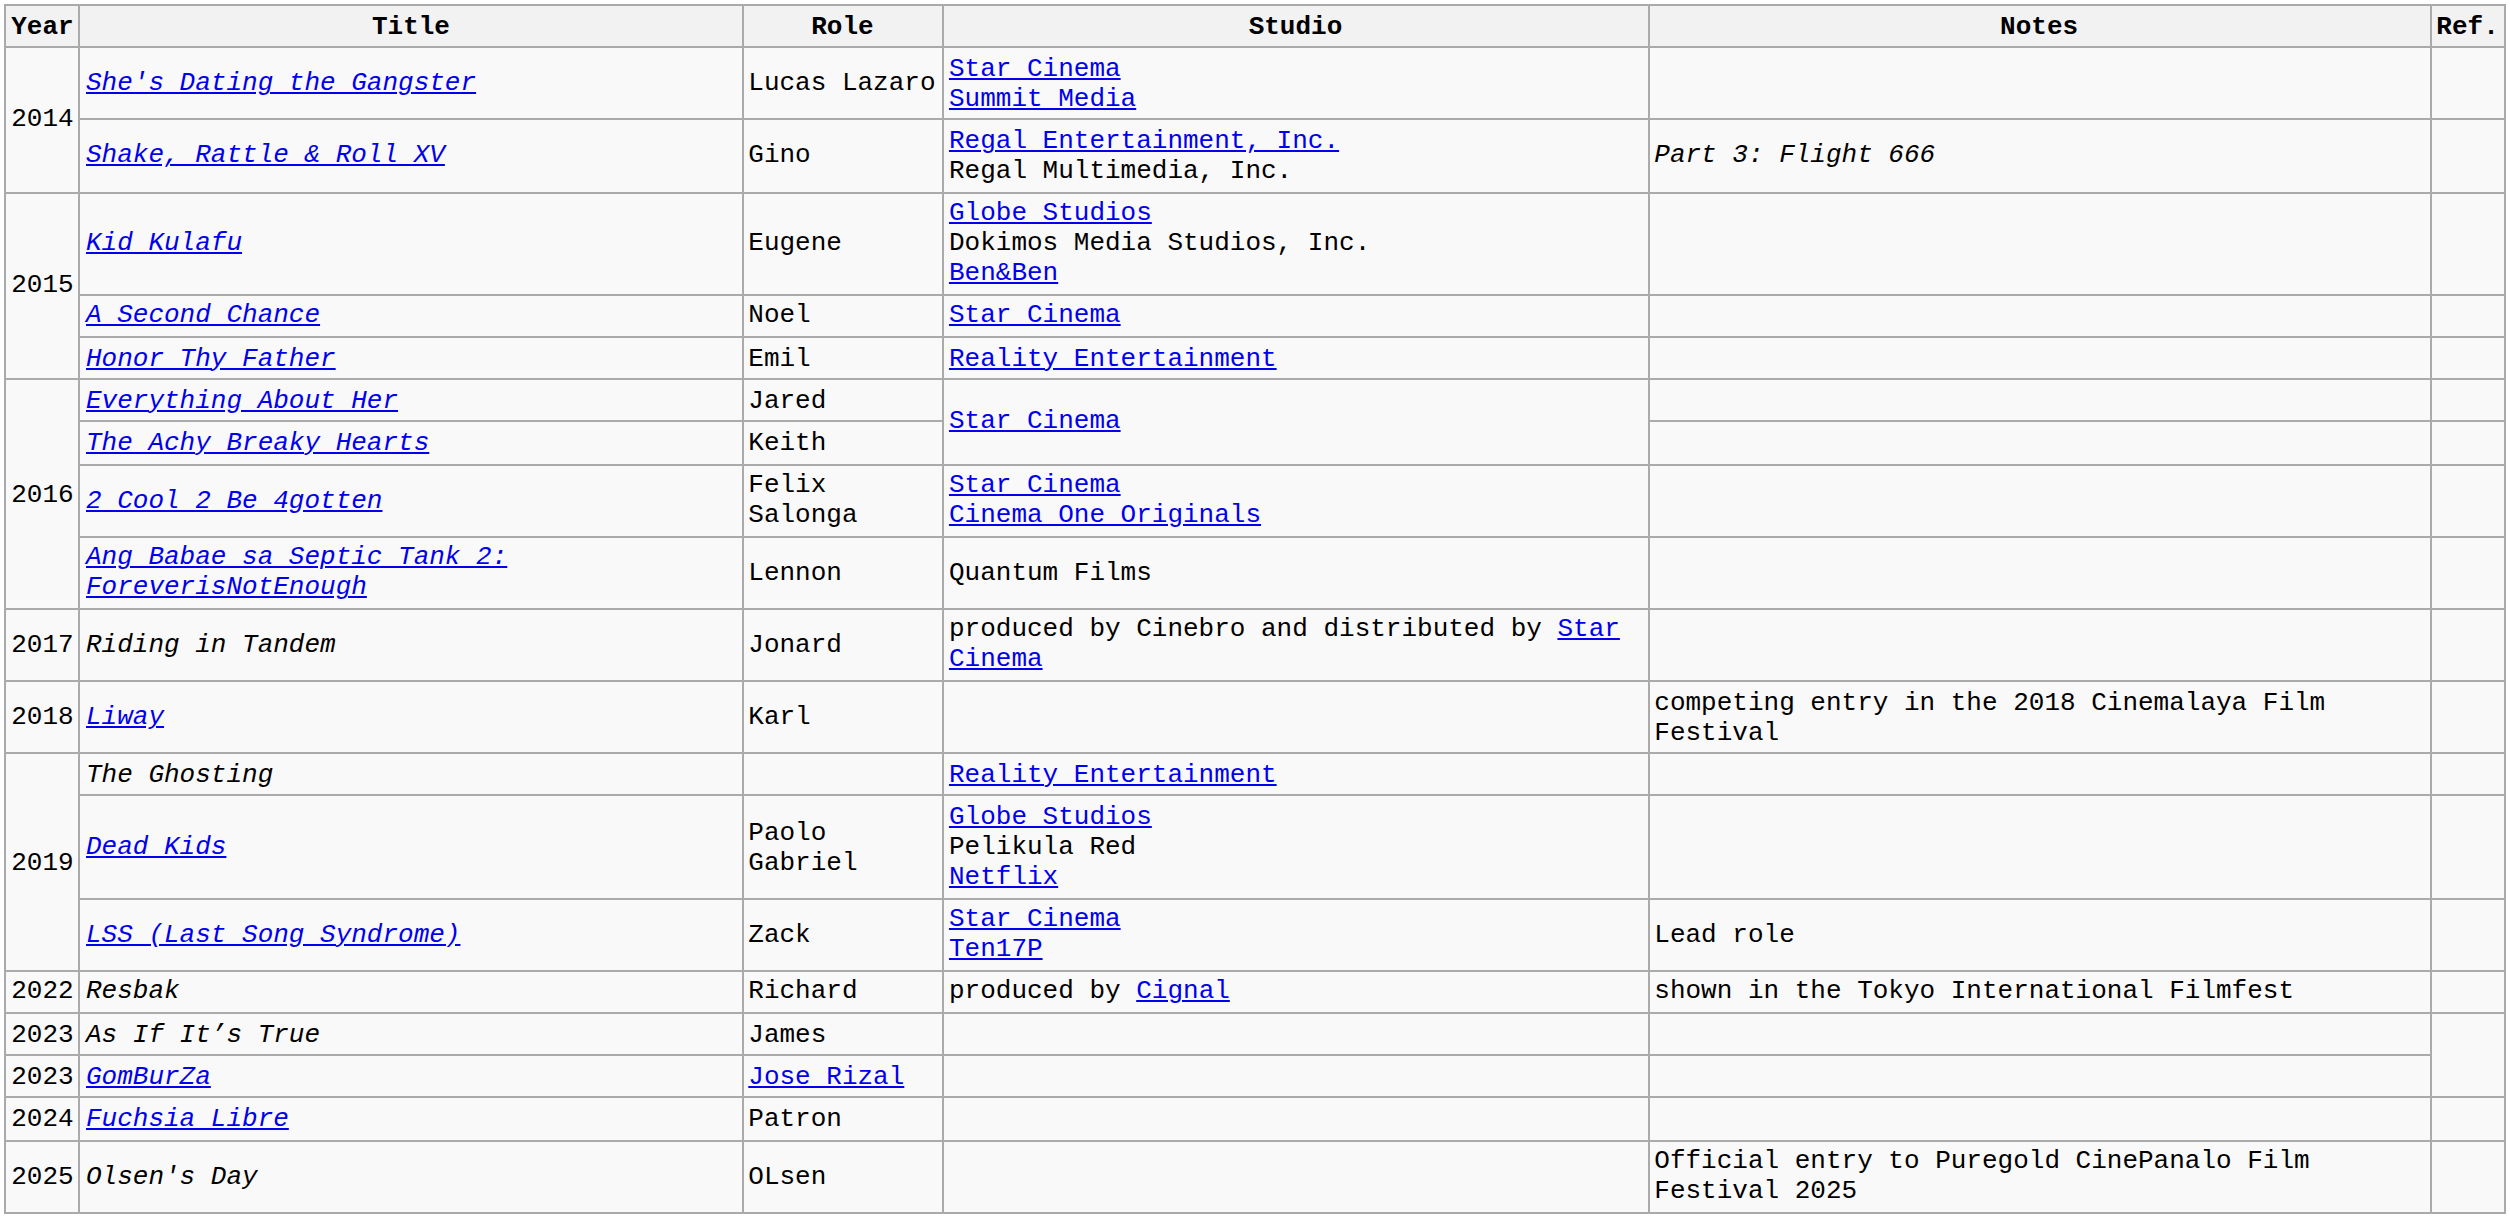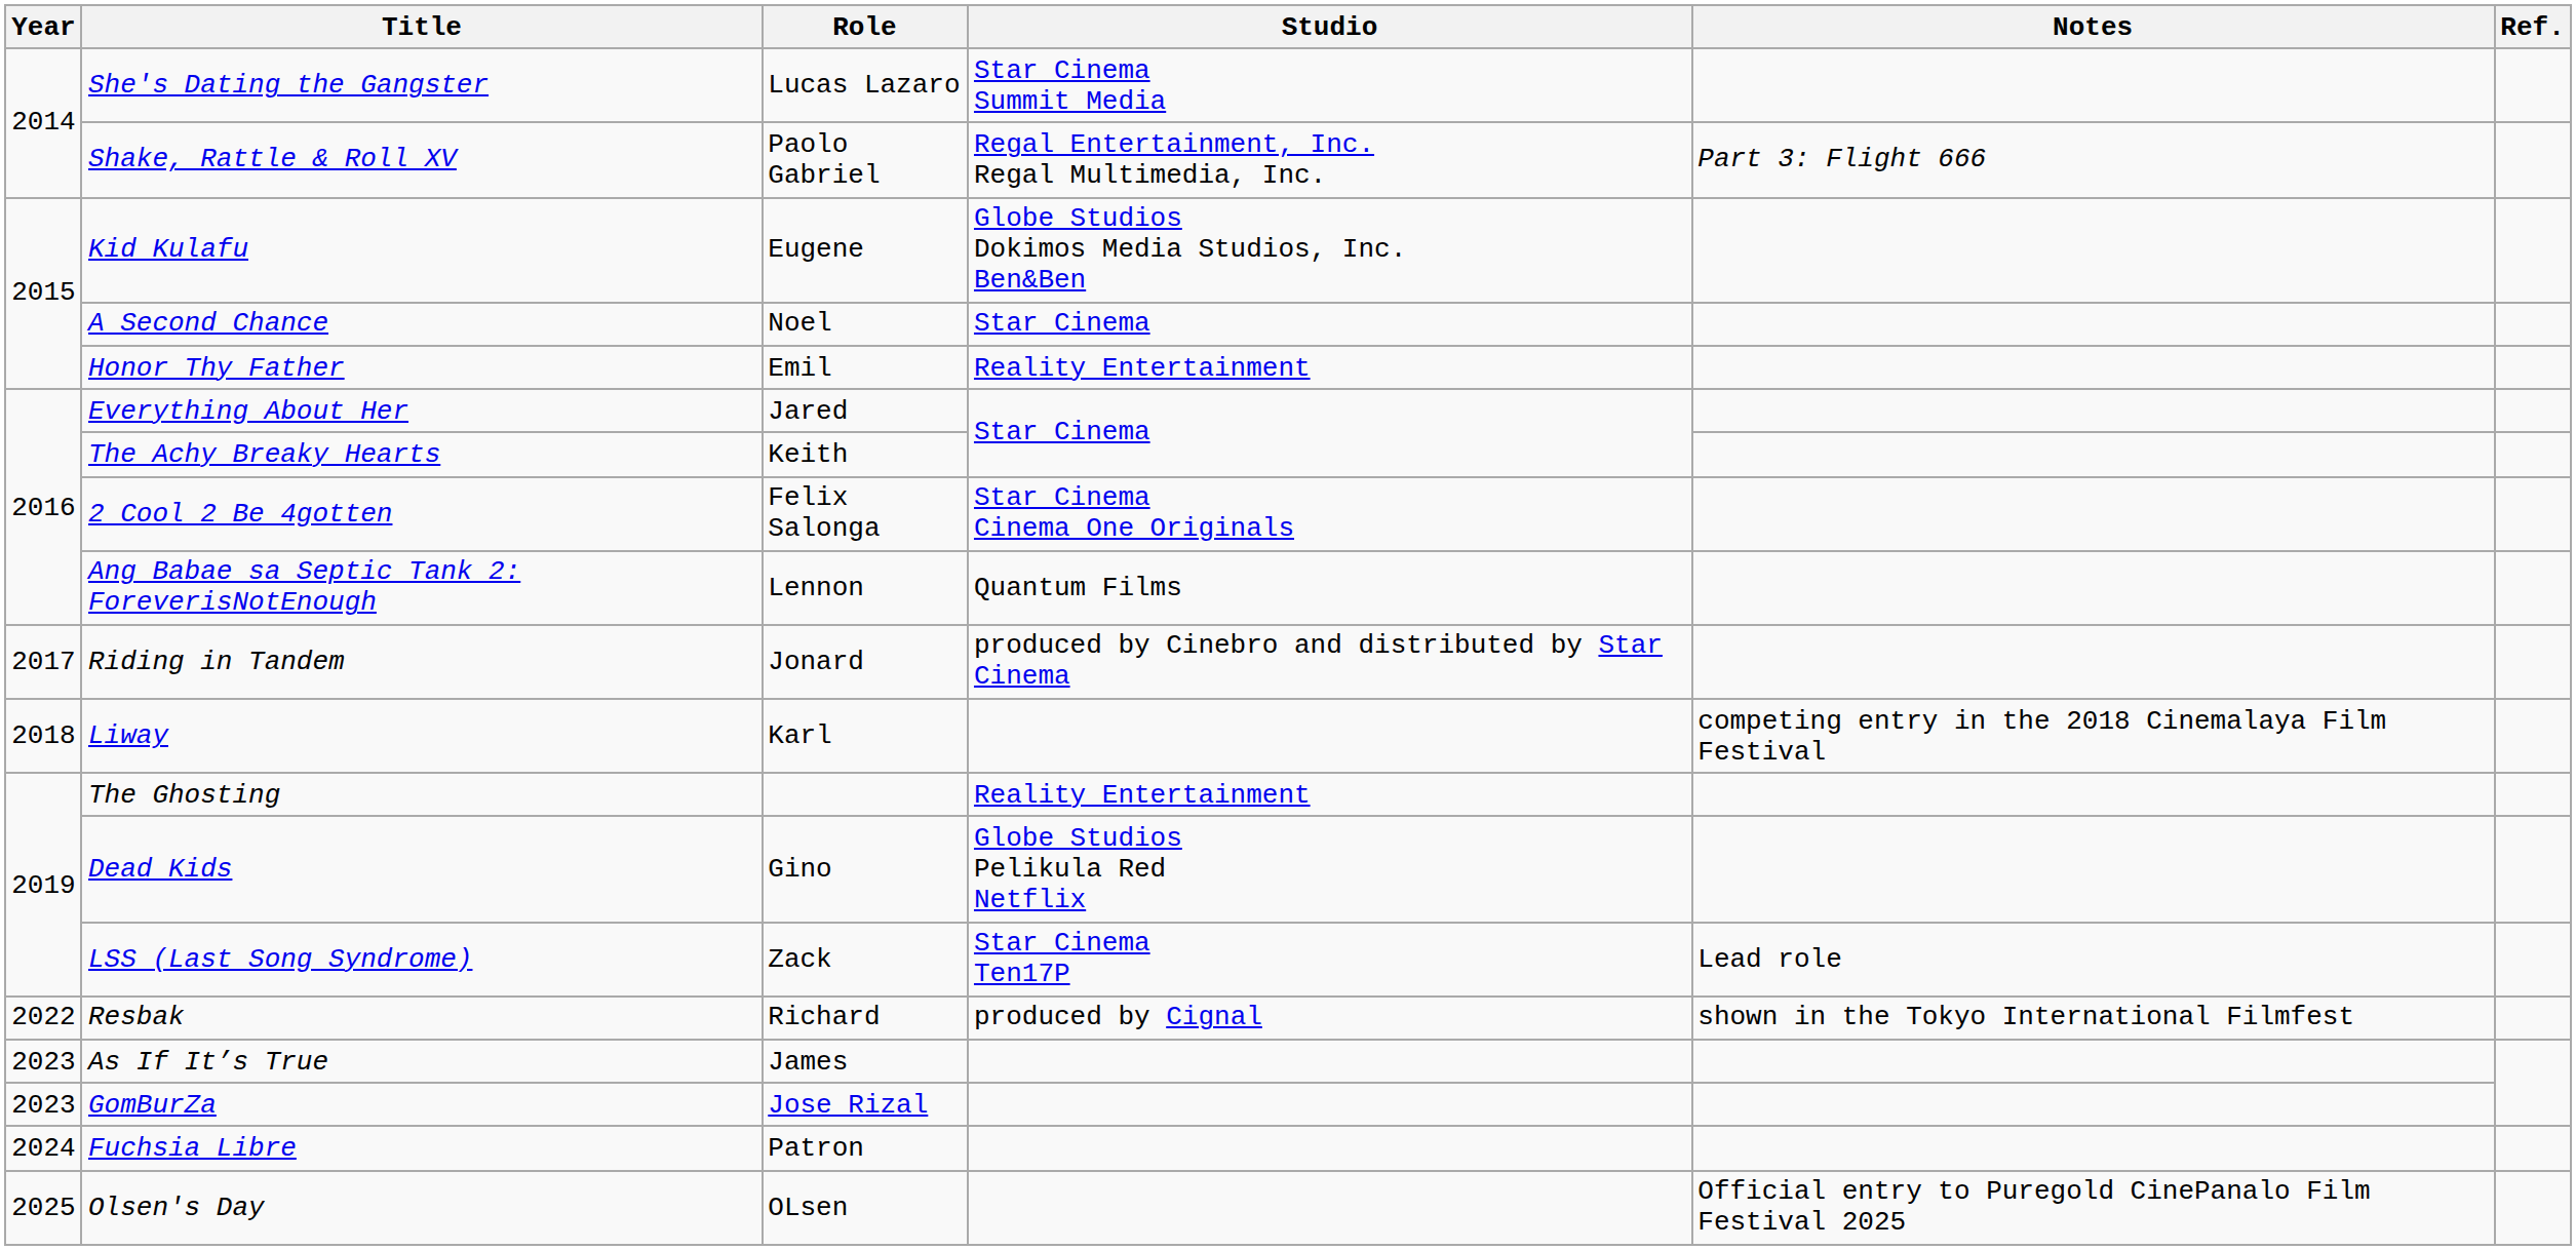 <table class="wikitable">
 <tr>
 <th>Year</th>
 <th>Title</th>
 <th>Role</th>
 <th>Studio</th>
 <th>Notes</th>
 <th>Ref.</th>
 </tr>
 <tr>
 <td rowspan="2">2014</td>
 <td><em><a href='#'>She's Dating the Gangster</a></em></td>
 <td>Lucas Lazaro</td>
 <td><a href='#'>Star Cinema</a><br><a href='#'>Summit Media</a></td>
 <td></td>
 <td></td>
 </tr>
 <tr>
 <td><em><a href='#'>Shake, Rattle & Roll XV</a></em></td>
-<td>Gino</td>
+<td>Paolo Gabriel</td>
 <td><a href='#'>Regal Entertainment, Inc.</a><br>Regal Multimedia, Inc.</td>
 <td><em>Part 3: Flight 666</em></td>
 <td></td>
 </tr>
 <tr>
 <td rowspan="3">2015</td>
 <td><em><a href='#'>Kid Kulafu</a></em></td>
 <td>Eugene</td>
 <td><a href='#'>Globe Studios</a><br>Dokimos Media Studios, Inc.<br><a href='#'>Ben&Ben</a></td>
 <td></td>
 <td></td>
 </tr>
 <tr>
 <td><em><a href='#'>A Second Chance</a></em></td>
 <td>Noel</td>
 <td><a href='#'>Star Cinema</a></td>
 <td></td>
 <td></td>
 </tr>
 <tr>
 <td><em><a href='#'>Honor Thy Father</a></em></td>
 <td>Emil</td>
 <td><a href='#'>Reality Entertainment</a></td>
 <td></td>
 <td></td>
 </tr>
 <tr>
 <td rowspan="4">2016</td>
 <td><em><a href='#'>Everything About Her</a></em></td>
 <td>Jared</td>
 <td rowspan=2><a href='#'>Star Cinema</a></td>
 <td></td>
 <td></td>
 </tr>
 <tr>
 <td><em><a href='#'>The Achy Breaky Hearts</a></em></td>
 <td>Keith</td>
 <td></td>
 <td></td>
 </tr>
 <tr>
 <td><em><a href='#'>2 Cool 2 Be 4gotten</a></em></td>
 <td>Felix Salonga</td>
 <td><a href='#'>Star Cinema</a><br><a href='#'>Cinema One Originals</a></td>
 <td></td>
 <td></td>
 </tr>
 <tr>
 <td><em><a href='#'>Ang Babae sa Septic Tank 2: ForeverisNotEnough</a></em></td>
 <td>Lennon</td>
 <td>Quantum Films</td>
 <td></td>
 <td></td>
 </tr>
 <tr>
 <td>2017</td>
 <td><em>Riding in Tandem</em></td>
 <td>Jonard</td>
 <td>produced by Cinebro and distributed by <a href='#'>Star Cinema</a></td>
 <td></td>
 <td></td>
 </tr>
 <tr>
 <td>2018</td>
 <td><em><a href='#'>Liway</a></em></td>
 <td>Karl</td>
 <td></td>
 <td>competing entry in the 2018 Cinemalaya Film Festival</td>
 <td></td>
 </tr>
 <tr>
 <td rowspan="3">2019</td>
 <td><em>The Ghosting</em></td>
 <td></td>
 <td><a href='#'>Reality Entertainment</a></td>
 <td></td>
 <td></td>
 </tr>
 <tr>
 <td><em><a href='#'>Dead Kids</a></em></td>
-<td>Paolo Gabriel</td>
+<td>Gino</td>
 <td><a href='#'>Globe Studios</a> <br>Pelikula Red <br><a href='#'>Netflix</a></td>
 <td></td>
 <td></td>
 </tr>
 <tr>
 <td><em><a href='#'>LSS (Last Song Syndrome)</a></em></td>
 <td>Zack</td>
 <td><a href='#'>Star Cinema</a><br><a href='#'>Ten17P</a></td>
 <td>Lead role</td>
 <td></td>
 </tr>
 <tr>
 <td>2022</td>
 <td><em>Resbak</em></td>
 <td>Richard</td>
 <td>produced by <a href='#'>Cignal</a></td>
 <td>shown in the Tokyo International Filmfest</td>
 <td></td>
 </tr>
 <tr>
 <td>2023</td>
 <td><em>As If It’s True</em></td>
 <td>James</td>
 <td></td>
 <td></td>
 </tr>
 <tr>
 <td>2023</td>
 <td><em><a href='#'>GomBurZa</a></em></td>
 <td><a href='#'>Jose Rizal</a></td>
 <td></td>
 <td></td>
 </tr>
 <tr>
 <td>2024</td>
 <td><em><a href='#'>Fuchsia Libre</a></em></td>
 <td>Patron</td>
 <td></td>
 <td></td>
 <td></td>
 </tr>
 <tr>
 <td>2025</td>
 <td><em>Olsen's Day</em></td>
 <td>OLsen</td>
 <td></td>
 <td>Official entry to Puregold CinePanalo Film Festival 2025</td>
 <td></td>
 </tr>
 </table>
